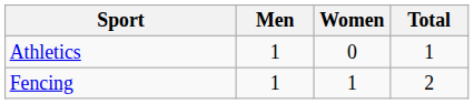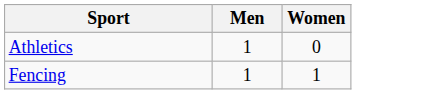 <table class="wikitable sortable" style="text-align:center;">
 <tr>
 <th width="180">Sport</th>
 <th width="55">Men</th>
 <th width="55">Women</th>
-<th width="55">Total</th>
 </tr>
 <tr>
 <td align="left"><a href='#'>Athletics</a></td>
 <td>1</td>
 <td>0</td>
-<td>1</td>
 </tr>
 <tr>
 <td align="left"><a href='#'>Fencing</a></td>
 <td>1</td>
 <td>1</td>
-<td>2</td>
 </tr>
 </table>
